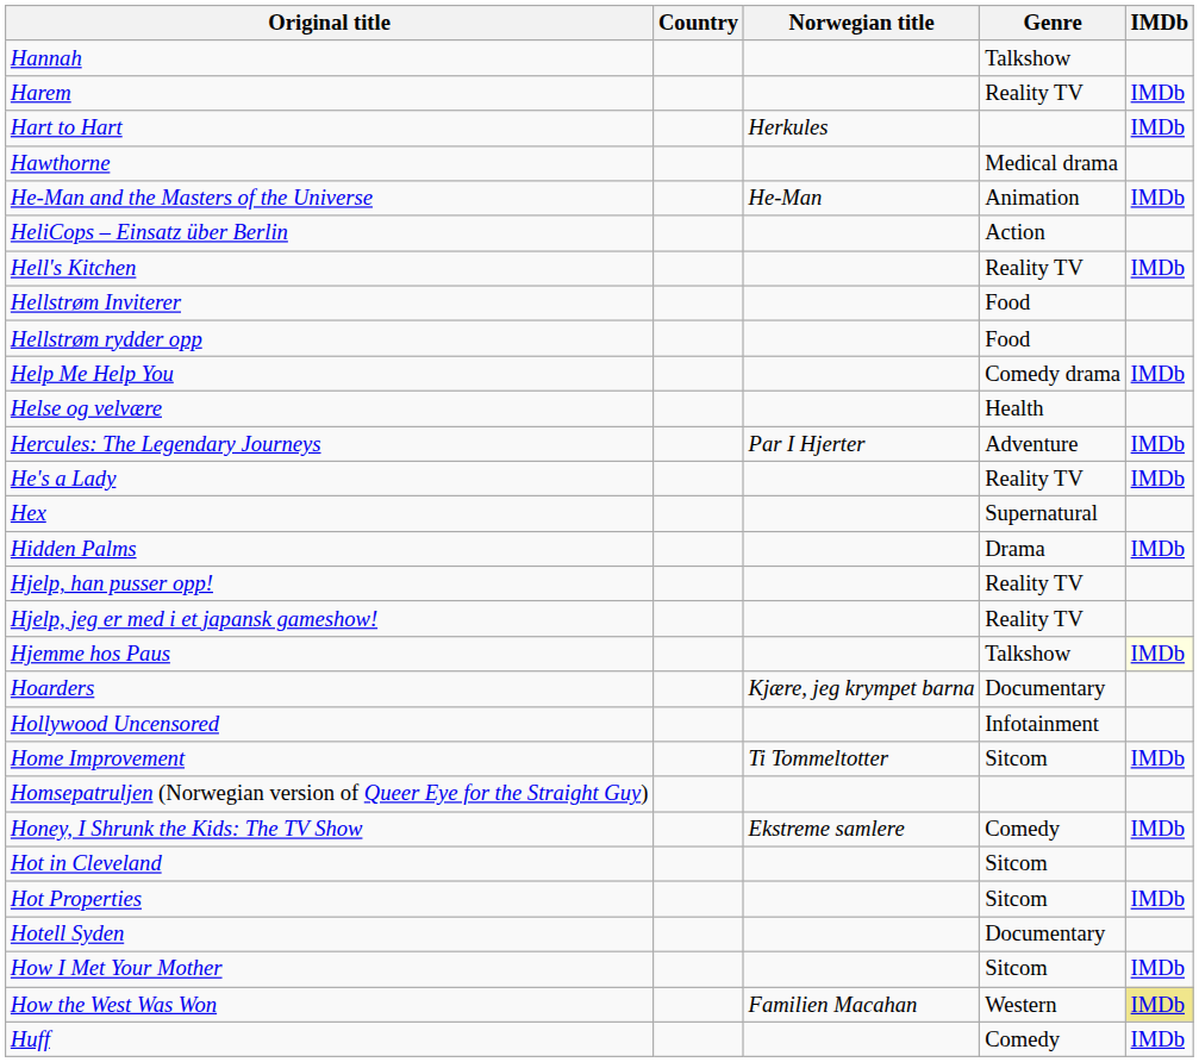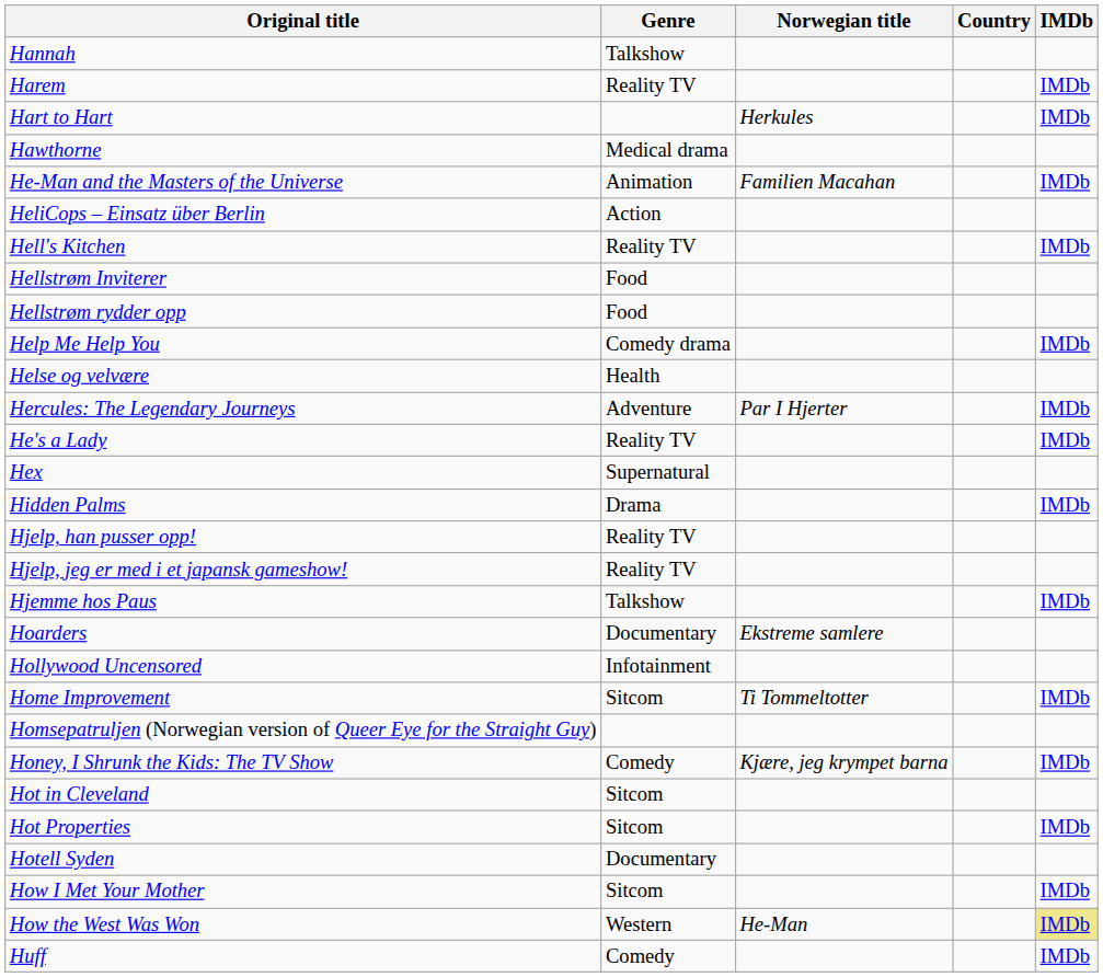 <table class="wikitable">
 <tr>
 <th>Original title</th>
+<th>Genre</th>
+<th>Norwegian title</th>
 <th>Country</th>
-<th>Norwegian title</th>
-<th>Genre</th>
 <th>IMDb</th>
 </tr>
 <tr>
 <td><em><a href='#'>Hannah</a></em></td>
+<td>Talkshow</td>
 <td></td>
 <td></td>
-<td>Talkshow</td>
 <td></td>
 </tr>
 <tr>
 <td><em><a href='#'>Harem</a></em></td>
+<td>Reality TV</td>
 <td></td>
 <td></td>
-<td>Reality TV</td>
 <td><a href='#'>IMDb</a></td>
 </tr>
 <tr>
 <td><em><a href='#'>Hart to Hart</a></em></td>
 <td></td>
 <td><em>Herkules</em></td>
 <td></td>
 <td><a href='#'>IMDb</a></td>
 </tr>
 <tr>
 <td><em><a href='#'>Hawthorne</a></em></td>
+<td>Medical drama</td>
 <td></td>
 <td></td>
-<td>Medical drama</td>
 <td></td>
 </tr>
 <tr>
 <td><em><a href='#'>He-Man and the Masters of the Universe</a></em></td>
+<td>Animation</td>
+<td><em>Familien Macahan</em></td>
 <td></td>
-<td><em>He-Man</em></td>
-<td>Animation</td>
 <td><a href='#'>IMDb</a></td>
 </tr>
 <tr>
 <td><em><a href='#'>HeliCops – Einsatz über Berlin</a></em></td>
+<td>Action</td>
 <td></td>
 <td></td>
-<td>Action</td>
 <td></td>
 </tr>
 <tr>
 <td><em><a href='#'>Hell's Kitchen</a></em></td>
+<td>Reality TV</td>
 <td></td>
 <td></td>
-<td>Reality TV</td>
 <td><a href='#'>IMDb</a></td>
 </tr>
 <tr>
 <td><em><a href='#'>Hellstrøm Inviterer</a></em></td>
+<td>Food</td>
 <td></td>
 <td></td>
-<td>Food</td>
 <td></td>
 </tr>
 <tr>
 <td><em><a href='#'>Hellstrøm rydder opp</a></em></td>
+<td>Food</td>
 <td></td>
 <td></td>
-<td>Food</td>
 <td></td>
 </tr>
 <tr>
 <td><em><a href='#'>Help Me Help You</a></em></td>
+<td>Comedy drama</td>
 <td></td>
 <td></td>
-<td>Comedy drama</td>
 <td><a href='#'>IMDb</a></td>
 </tr>
 <tr>
 <td><em><a href='#'>Helse og velvære</a></em></td>
+<td>Health</td>
 <td></td>
 <td></td>
-<td>Health</td>
 <td></td>
 </tr>
 <tr>
 <td><em><a href='#'>Hercules: The Legendary Journeys</a></em></td>
+<td>Adventure</td>
+<td><em>Par I Hjerter</em></td>
 <td></td>
-<td><em>Par I Hjerter</em></td>
-<td>Adventure</td>
 <td><a href='#'>IMDb</a></td>
 </tr>
 <tr>
 <td><em><a href='#'>He's a Lady</a></em></td>
+<td>Reality TV</td>
 <td></td>
 <td></td>
-<td>Reality TV</td>
 <td><a href='#'>IMDb</a></td>
 </tr>
 <tr>
 <td><em><a href='#'>Hex</a></em></td>
+<td>Supernatural</td>
 <td></td>
 <td></td>
-<td>Supernatural</td>
 <td></td>
 </tr>
 <tr>
 <td><em><a href='#'>Hidden Palms</a></em></td>
+<td>Drama</td>
 <td></td>
 <td></td>
-<td>Drama</td>
 <td><a href='#'>IMDb</a></td>
 </tr>
 <tr>
 <td><em><a href='#'>Hjelp, han pusser opp!</a></em></td>
+<td>Reality TV</td>
 <td></td>
 <td></td>
-<td>Reality TV</td>
 <td></td>
 </tr>
 <tr>
 <td><em><a href='#'>Hjelp, jeg er med i et japansk gameshow!</a></em></td>
+<td>Reality TV</td>
 <td></td>
 <td></td>
-<td>Reality TV</td>
 <td></td>
 </tr>
 <tr>
 <td><em><a href='#'>Hjemme hos Paus</a></em></td>
+<td>Talkshow</td>
 <td></td>
 <td></td>
-<td>Talkshow</td>
-<td style="background: lightyellow;"><a href='#'>IMDb</a></td>
+<td><a href='#'>IMDb</a></td>
 </tr>
 <tr>
 <td><em><a href='#'>Hoarders</a></em></td>
+<td>Documentary</td>
+<td><em>Ekstreme samlere</em></td>
 <td></td>
-<td><em>Kjære, jeg krympet barna</em></td>
-<td>Documentary</td>
 <td></td>
 </tr>
 <tr>
 <td><em><a href='#'>Hollywood Uncensored</a></em></td>
+<td>Infotainment</td>
 <td></td>
 <td></td>
-<td>Infotainment</td>
 <td></td>
 </tr>
 <tr>
 <td><em><a href='#'>Home Improvement</a></em></td>
+<td>Sitcom</td>
+<td><em>Ti Tommeltotter</em></td>
 <td></td>
-<td><em>Ti Tommeltotter</em></td>
-<td>Sitcom</td>
 <td><a href='#'>IMDb</a></td>
 </tr>
 <tr>
 <td><em><a href='#'>Homsepatruljen</a></em>   (Norwegian version of <em><a href='#'>Queer Eye for the Straight Guy</a></em>)</td>
 <td></td>
 <td></td>
 <td></td>
 <td></td>
 </tr>
 <tr>
 <td><em><a href='#'>Honey, I Shrunk the Kids: The TV Show</a></em></td>
+<td>Comedy</td>
+<td><em>Kjære, jeg krympet barna</em></td>
 <td></td>
-<td><em>Ekstreme samlere</em></td>
-<td>Comedy</td>
 <td><a href='#'>IMDb</a></td>
 </tr>
 <tr>
 <td><em><a href='#'>Hot in Cleveland</a></em></td>
+<td>Sitcom</td>
 <td></td>
 <td></td>
-<td>Sitcom</td>
 <td></td>
 </tr>
 <tr>
 <td><em><a href='#'>Hot Properties</a></em></td>
+<td>Sitcom</td>
 <td></td>
 <td></td>
-<td>Sitcom</td>
 <td><a href='#'>IMDb</a></td>
 </tr>
 <tr>
 <td><em><a href='#'>Hotell Syden</a></em></td>
+<td>Documentary</td>
 <td></td>
 <td></td>
-<td>Documentary</td>
 <td></td>
 </tr>
 <tr>
 <td><em><a href='#'>How I Met Your Mother</a></em></td>
+<td>Sitcom</td>
 <td></td>
 <td></td>
-<td>Sitcom</td>
 <td><a href='#'>IMDb</a></td>
 </tr>
 <tr>
 <td><em><a href='#'>How the West Was Won</a></em></td>
+<td>Western</td>
+<td><em>He-Man</em></td>
 <td></td>
-<td><em>Familien Macahan</em></td>
-<td>Western</td>
 <td style="background: khaki;"><a href='#'>IMDb</a></td>
 </tr>
 <tr>
 <td><em><a href='#'>Huff</a></em></td>
+<td>Comedy</td>
 <td></td>
 <td></td>
-<td>Comedy</td>
 <td><a href='#'>IMDb</a></td>
 </tr>
 </table>
